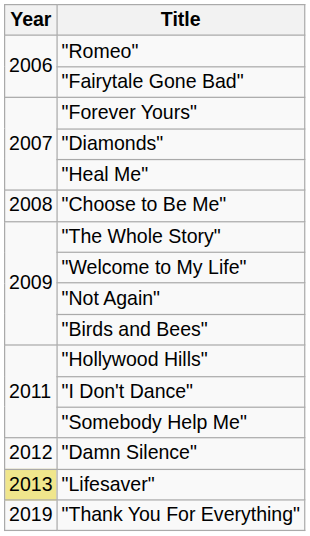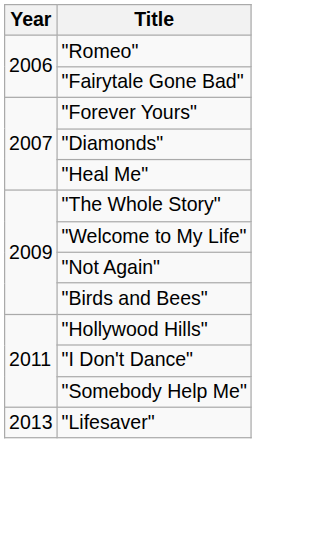 <table class="wikitable">
 <tr>
 <th>Year</th>
 <th>Title</th>
 </tr>
 <tr>
 <td rowspan="2">2006</td>
 <td>"Romeo"</td>
 </tr>
 <tr>
 <td>"Fairytale Gone Bad"</td>
 </tr>
 <tr>
 <td rowspan="3">2007</td>
 <td>"Forever Yours"</td>
 </tr>
 <tr>
 <td>"Diamonds"</td>
 </tr>
 <tr>
 <td>"Heal Me"</td>
-</tr>
-<tr>
-<td>2008</td>
-<td>"Choose to Be Me"</td>
 </tr>
 <tr>
 <td rowspan="4">2009</td>
 <td>"The Whole Story"</td>
 </tr>
 <tr>
 <td>"Welcome to My Life"</td>
 </tr>
 <tr>
 <td>"Not Again"</td>
 </tr>
 <tr>
 <td>"Birds and Bees"</td>
 </tr>
 <tr>
 <td rowspan="3">2011</td>
 <td>"Hollywood Hills"</td>
 </tr>
 <tr>
 <td>"I Don't Dance"</td>
 </tr>
 <tr>
 <td>"Somebody Help Me"</td>
 </tr>
 <tr>
-<td>2012</td>
-<td>"Damn Silence"</td>
-</tr>
-<tr>
-<td style="background: khaki;">2013</td>
+<td>2013</td>
 <td>"Lifesaver"</td>
 </tr>
-<tr>
-<td>2019</td>
-<td>"Thank You For Everything"</td>
-</tr>
 </table>
